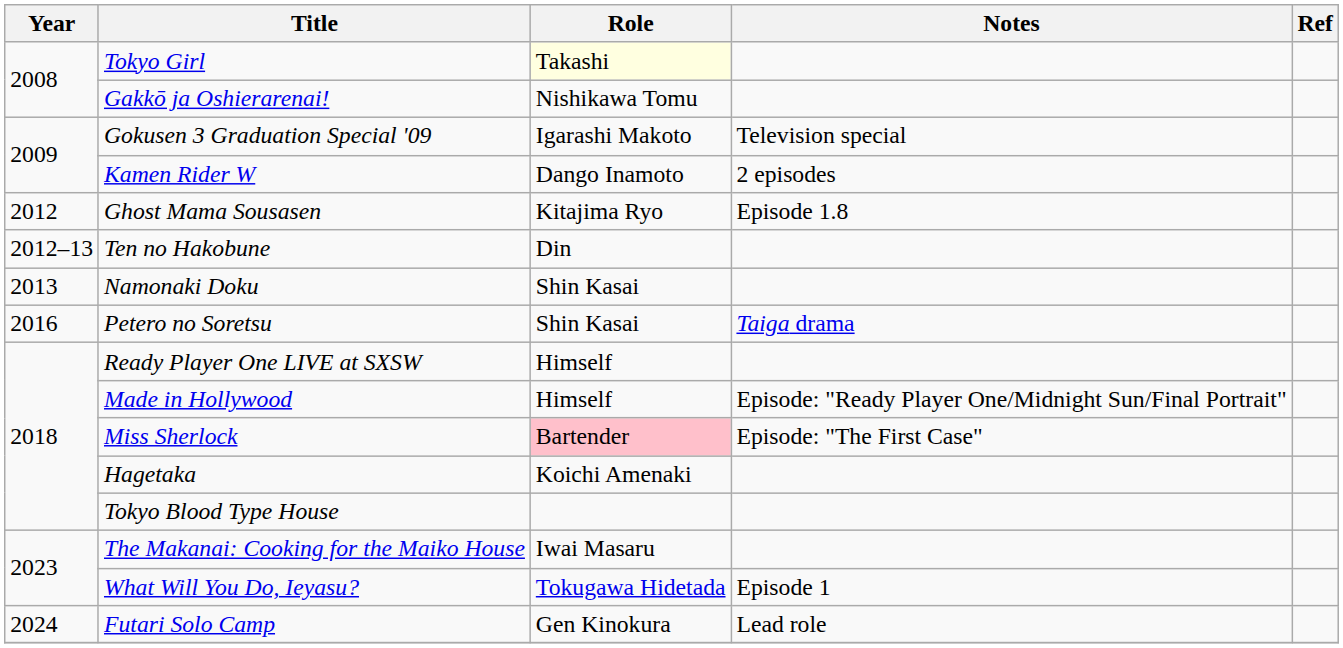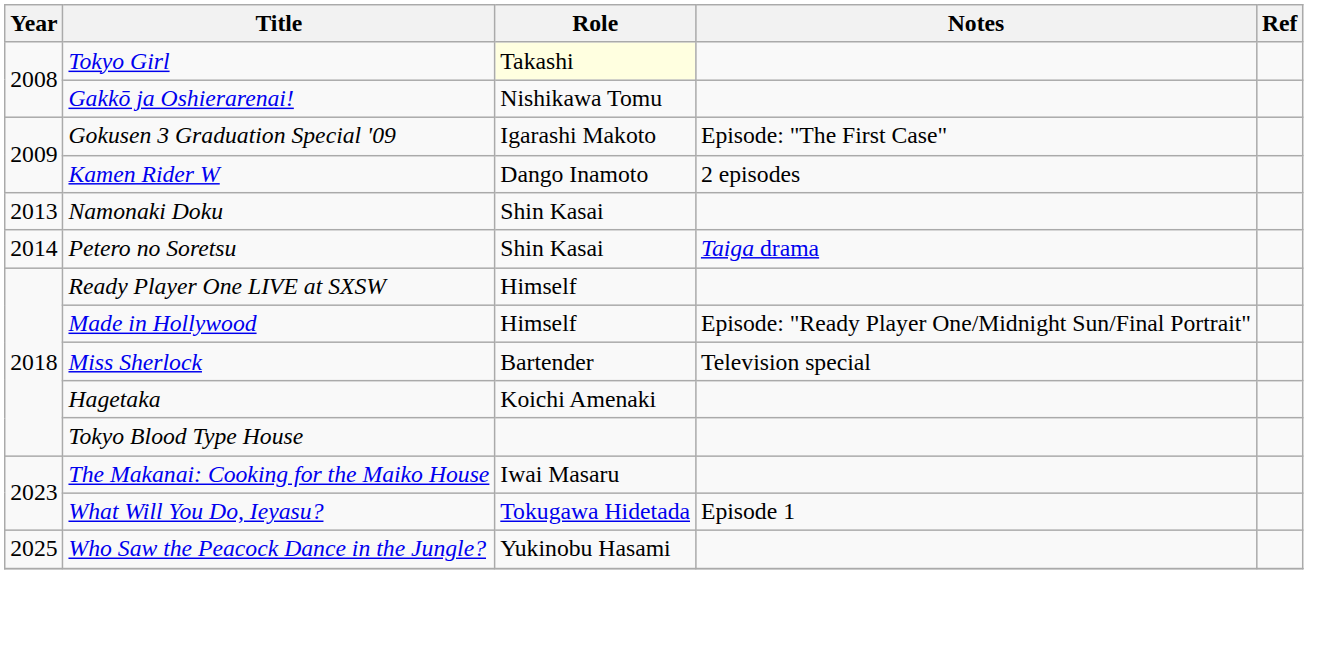 <table class="wikitable">
 <tr>
 <th>Year</th>
 <th>Title</th>
 <th>Role</th>
 <th>Notes</th>
 <th>Ref</th>
 </tr>
 <tr>
 <td rowspan="2">2008</td>
 <td><em><a href='#'>Tokyo Girl</a></em></td>
 <td style="background: lightyellow;">Takashi</td>
 <td></td>
 <td></td>
 </tr>
 <tr>
 <td><em><a href='#'>Gakkō ja Oshierarenai!</a></em></td>
 <td>Nishikawa Tomu</td>
 <td></td>
 <td></td>
 </tr>
 <tr>
 <td rowspan="2">2009</td>
 <td><em>Gokusen 3 Graduation Special '09</em></td>
 <td>Igarashi Makoto</td>
-<td>Television special</td>
+<td>Episode: "The First Case"</td>
 <td></td>
 </tr>
 <tr>
 <td><em><a href='#'>Kamen Rider W</a></em></td>
 <td>Dango Inamoto</td>
 <td>2 episodes</td>
-<td></td>
-</tr>
-<tr>
-<td>2012</td>
-<td><em>Ghost Mama Sousasen</em></td>
-<td>Kitajima Ryo</td>
-<td>Episode 1.8</td>
-<td></td>
-</tr>
-<tr>
-<td>2012–13</td>
-<td><em>Ten no Hakobune</em></td>
-<td>Din</td>
-<td></td>
 <td></td>
 </tr>
 <tr>
 <td>2013</td>
 <td><em>Namonaki Doku</em></td>
 <td>Shin Kasai</td>
 <td></td>
 <td></td>
 </tr>
 <tr>
-<td>2016</td>
+<td>2014</td>
 <td><em>Petero no Soretsu</em></td>
 <td>Shin Kasai</td>
 <td><a href='#'><em>Taiga</em> drama</a></td>
 <td></td>
 </tr>
 <tr>
 <td rowspan="5">2018</td>
 <td><em>Ready Player One LIVE at SXSW</em></td>
 <td>Himself</td>
 <td></td>
 <td></td>
 </tr>
 <tr>
 <td><em><a href='#'>Made in Hollywood</a></em></td>
 <td>Himself</td>
 <td>Episode: "Ready Player One/Midnight Sun/Final Portrait"</td>
 <td></td>
 </tr>
 <tr>
 <td><em><a href='#'>Miss Sherlock</a></em></td>
-<td style="background: pink;">Bartender</td>
-<td>Episode: "The First Case"</td>
+<td>Bartender</td>
+<td>Television special</td>
 <td></td>
 </tr>
 <tr>
 <td><em>Hagetaka</em></td>
 <td>Koichi Amenaki</td>
 <td></td>
 </tr>
 <tr>
 <td><em>Tokyo Blood Type House</em></td>
 <td></td>
 <td></td>
 <td></td>
 </tr>
 <tr>
 <td rowspan="2">2023</td>
 <td><em><a href='#'>The Makanai: Cooking for the Maiko House</a></em></td>
 <td>Iwai Masaru</td>
 <td></td>
 <td></td>
 </tr>
 <tr>
 <td><em><a href='#'>What Will You Do, Ieyasu?</a></em></td>
 <td><a href='#'>Tokugawa Hidetada</a></td>
 <td>Episode 1</td>
 <td></td>
 </tr>
 <tr>
-<td rowspan="1">2024</td>
-<td><em><a href='#'>Futari Solo Camp</a></em></td>
-<td>Gen Kinokura</td>
-<td>Lead role</td>
+<td rowspan="1">2025</td>
+<td><em><a href='#'>Who Saw the Peacock Dance in the Jungle?</a></em></td>
+<td>Yukinobu Hasami</td>
+<td></td>
 <td></td>
 </tr>
 <tr>
 </tr>
 </table>
